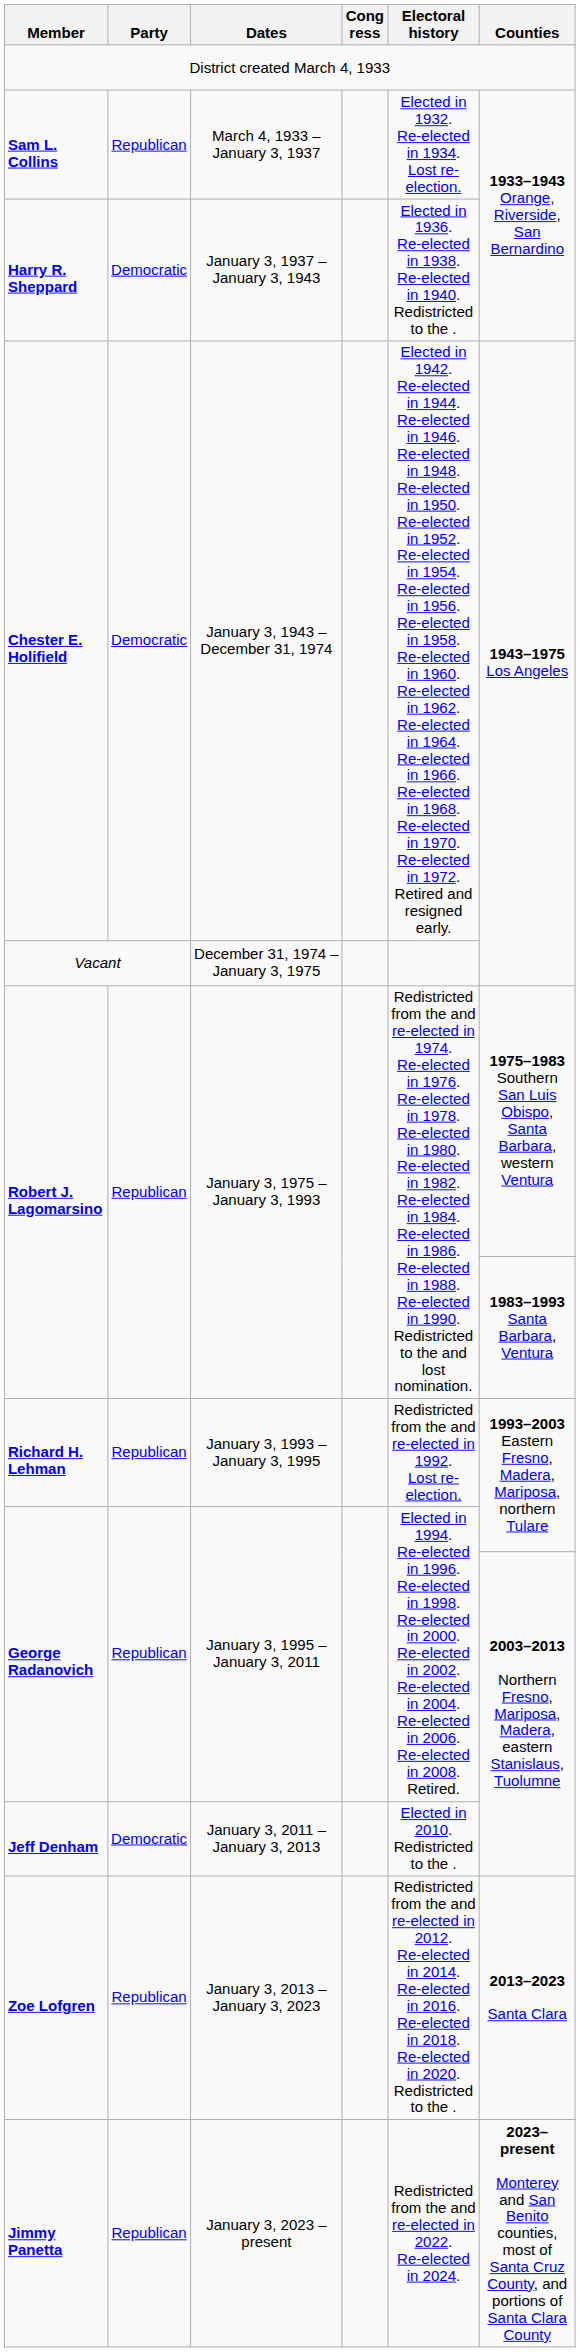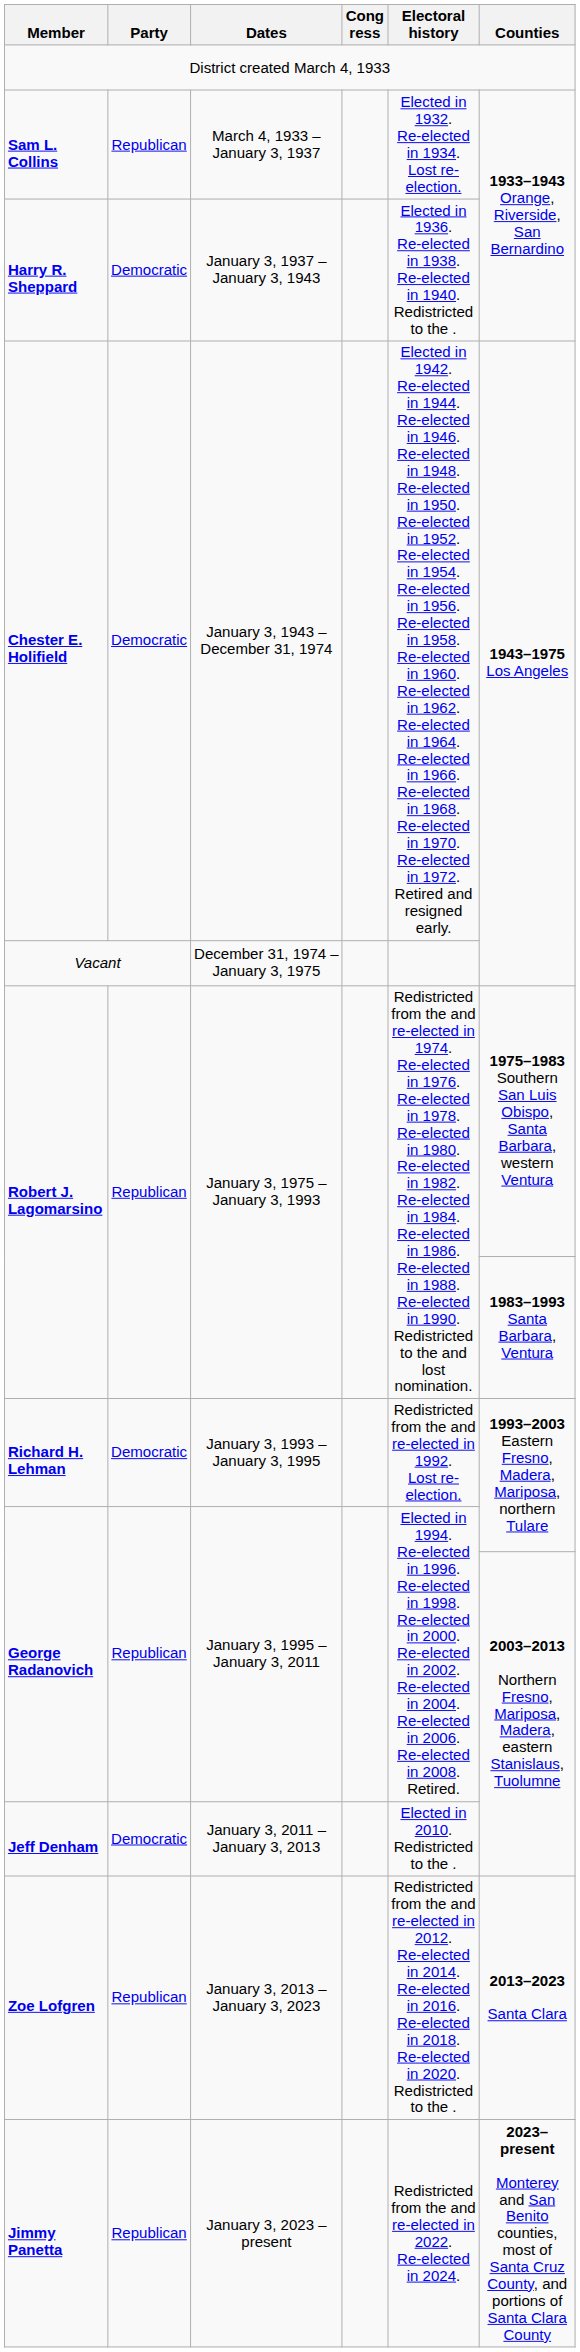 <table class=wikitable style="text-align:center">
 <tr valign=bottom>
 <th>Member</th>
 <th>Party</th>
 <th>Dates</th>
 <th>Cong<br>ress</th>
 <th>Electoral history</th>
 <th>Counties</th>
 </tr>
 <tr style="height:3em">
 <td colspan=6>District created March 4, 1933</td>
 </tr>
 <tr style="height:3em">
 <td align=left><br><strong><a href='#'>Sam L. Collins</a></strong><br></td>
 <td><a href='#'>Republican</a></td>
 <td nowrap>March 4, 1933 –<br>January 3, 1937</td>
 <td></td>
 <td><a href='#'>Elected in 1932</a>.<br><a href='#'>Re-elected in 1934</a>.<br><a href='#'>Lost re-election.</a></td>
 <td rowspan=2><strong>1933–1943</strong><br><a href='#'>Orange</a>, <a href='#'>Riverside</a>, <a href='#'>San Bernardino</a></td>
 </tr>
 <tr style="height:3em">
 <td align=left><br><strong><a href='#'>Harry R. Sheppard</a></strong><br></td>
 <td><a href='#'>Democratic</a></td>
 <td nowrap>January 3, 1937 –<br>January 3, 1943</td>
 <td></td>
 <td><a href='#'>Elected in 1936</a>.<br><a href='#'>Re-elected in 1938</a>.<br><a href='#'>Re-elected in 1940</a>.<br>Redistricted to the .</td>
 </tr>
 <tr style="height:3em">
 <td align=left><br><strong><a href='#'>Chester E. Holifield</a></strong><br></td>
 <td><a href='#'>Democratic</a></td>
 <td nowrap>January 3, 1943 –<br>December 31, 1974</td>
 <td></td>
 <td><a href='#'>Elected in 1942</a>.<br><a href='#'>Re-elected in 1944</a>.<br><a href='#'>Re-elected in 1946</a>.<br><a href='#'>Re-elected in 1948</a>.<br><a href='#'>Re-elected in 1950</a>.<br><a href='#'>Re-elected in 1952</a>.<br><a href='#'>Re-elected in 1954</a>.<br><a href='#'>Re-elected in 1956</a>.<br><a href='#'>Re-elected in 1958</a>.<br><a href='#'>Re-elected in 1960</a>.<br><a href='#'>Re-elected in 1962</a>.<br><a href='#'>Re-elected in 1964</a>.<br><a href='#'>Re-elected in 1966</a>.<br><a href='#'>Re-elected in 1968</a>.<br><a href='#'>Re-elected in 1970</a>.<br><a href='#'>Re-elected in 1972</a>.<br>Retired and resigned early.</td>
 <td rowspan=2><strong>1943–1975</strong><br><a href='#'>Los Angeles</a></td>
 </tr>
 <tr style="height:3em">
 <td colspan=2><em>Vacant</em></td>
 <td nowrap>December 31, 1974 –<br>January 3, 1975</td>
 <td></td>
 </tr>
 <tr style="height:3em">
 <td rowspan=2 align=left><br><strong><a href='#'>Robert J. Lagomarsino</a></strong><br></td>
 <td rowspan=2 ><a href='#'>Republican</a></td>
 <td rowspan=2 nowrap>January 3, 1975 –<br>January 3, 1993</td>
 <td rowspan=2></td>
 <td rowspan=2>Redistricted from the  and <a href='#'>re-elected in 1974</a>.<br><a href='#'>Re-elected in 1976</a>.<br><a href='#'>Re-elected in 1978</a>.<br><a href='#'>Re-elected in 1980</a>.<br><a href='#'>Re-elected in 1982</a>.<br><a href='#'>Re-elected in 1984</a>.<br><a href='#'>Re-elected in 1986</a>.<br><a href='#'>Re-elected in 1988</a>.<br><a href='#'>Re-elected in 1990</a>.<br>Redistricted to the  and lost nomination.</td>
 <td><strong>1975–1983</strong><br>Southern <a href='#'>San Luis Obispo</a>, <a href='#'>Santa Barbara</a>, western <a href='#'>Ventura</a></td>
 </tr>
 <tr style="height:3em">
 <td><strong>1983–1993</strong><br><a href='#'>Santa Barbara</a>, <a href='#'>Ventura</a></td>
 </tr>
 <tr style="height:3em">
 <td align=left><br><strong><a href='#'>Richard H. Lehman</a></strong><br></td>
-<td><a href='#'>Republican</a></td>
+<td><a href='#'>Democratic</a></td>
 <td nowrap>January 3, 1993 –<br>January 3, 1995</td>
 <td></td>
 <td>Redistricted from the  and <a href='#'>re-elected in 1992</a>.<br><a href='#'>Lost re-election.</a></td>
 <td rowspan=2><strong>1993–2003</strong><br>Eastern <a href='#'>Fresno</a>, <a href='#'>Madera</a>, <a href='#'>Mariposa</a>, northern <a href='#'>Tulare</a></td>
 </tr>
 <tr style="height:3em">
 <td rowspan=2 align=left><br><strong><a href='#'>George Radanovich</a></strong><br></td>
 <td rowspan=2 ><a href='#'>Republican</a></td>
 <td rowspan=2 nowrap>January 3, 1995 –<br>January 3, 2011</td>
 <td rowspan=2></td>
 <td rowspan=2><a href='#'>Elected in 1994</a>.<br><a href='#'>Re-elected in 1996</a>.<br><a href='#'>Re-elected in 1998</a>.<br><a href='#'>Re-elected in 2000</a>.<br><a href='#'>Re-elected in 2002</a>.<br><a href='#'>Re-elected in 2004</a>.<br><a href='#'>Re-elected in 2006</a>.<br><a href='#'>Re-elected in 2008</a>.<br>Retired.</td>
 </tr>
 <tr style="height:3em">
 <td rowspan=2><strong>2003–2013</strong><br><br>Northern <a href='#'>Fresno</a>, <a href='#'>Mariposa</a>, <a href='#'>Madera</a>, eastern <a href='#'>Stanislaus</a>, <a href='#'>Tuolumne</a></td>
 </tr>
 <tr style="height:3em">
 <td align=left><br><strong><a href='#'>Jeff Denham</a></strong><br></td>
 <td><a href='#'>Democratic</a></td>
 <td nowrap>January 3, 2011 –<br>January 3, 2013</td>
 <td></td>
 <td><a href='#'>Elected in 2010</a>.<br>Redistricted to the .</td>
 </tr>
 <tr style="height:3em">
 <td align=left><br><strong><a href='#'>Zoe Lofgren</a></strong><br></td>
 <td><a href='#'>Republican</a></td>
 <td nowrap>January 3, 2013 –<br>January 3, 2023</td>
 <td></td>
 <td>Redistricted from the  and <a href='#'>re-elected in 2012</a>.<br><a href='#'>Re-elected in 2014</a>.<br><a href='#'>Re-elected in 2016</a>.<br><a href='#'>Re-elected in 2018</a>.<br><a href='#'>Re-elected in 2020</a>.<br>Redistricted to the .</td>
 <td><strong>2013–2023</strong><br><br><a href='#'>Santa Clara</a></td>
 </tr>
 <tr style="height:3em">
 <td align=left><br><strong><a href='#'>Jimmy Panetta</a></strong><br></td>
 <td><a href='#'>Republican</a></td>
 <td nowrap>January 3, 2023 –<br>present</td>
 <td></td>
 <td>Redistricted from the  and <a href='#'>re-elected in 2022</a>.<br><a href='#'>Re-elected in 2024</a>.</td>
 <td><strong>2023–present</strong><br><br><a href='#'>Monterey</a> and <a href='#'>San Benito</a> counties, most of <a href='#'>Santa Cruz County</a>, and portions of <a href='#'>Santa Clara County</a></td>
 </tr>
 </table>
